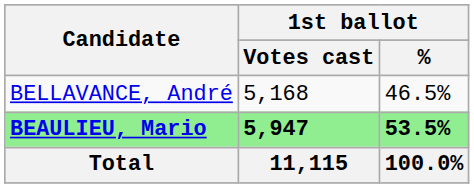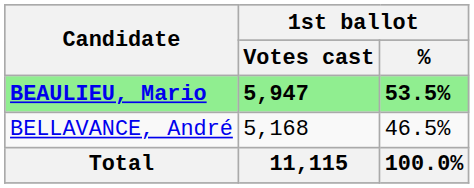 <table class="wikitable">
 <tr>
 <th rowspan="2">Candidate</th>
 <th colspan="2">1st ballot</th>
 </tr>
 <tr>
 <th>Votes cast</th>
 <th>%</th>
 </tr>
+<tr style="background:lightgreen;">
+<td><strong><a href='#'>BEAULIEU, Mario</a></strong></td>
+<td><strong>5,947</strong></td>
+<td><strong>53.5%</strong></td>
+</tr>
 <tr>
 <td><a href='#'>BELLAVANCE, André</a></td>
 <td>5,168</td>
 <td>46.5%</td>
-</tr>
-<tr style="background:lightgreen;">
-<td><strong><a href='#'>BEAULIEU, Mario</a></strong></td>
-<td><strong>5,947</strong></td>
-<td><strong>53.5%</strong></td>
 </tr>
 <tr>
 <th>Total</th>
 <th>11,115</th>
 <th>100.0%</th>
 </tr>
 </table>
